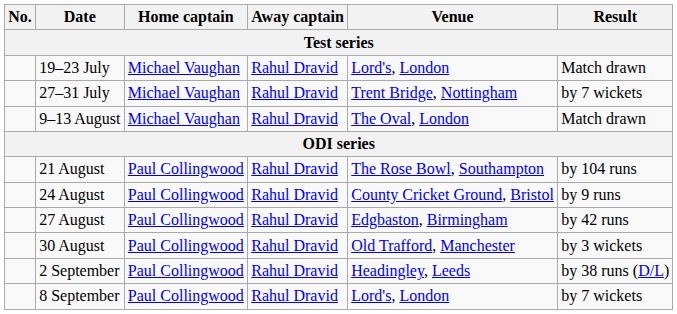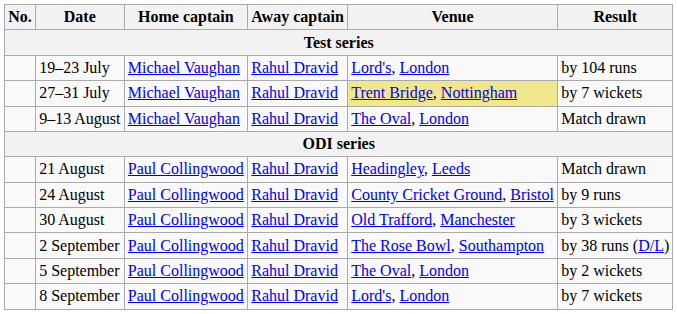 <table class="wikitable">
 <tr>
 <th>No.</th>
 <th>Date</th>
 <th>Home captain</th>
 <th>Away captain</th>
 <th>Venue</th>
 <th>Result</th>
 </tr>
 <tr>
 <th colspan="6">Test series</th>
 </tr>
 <tr>
 <td></td>
 <td>19–23 July</td>
 <td><a href='#'>Michael Vaughan</a></td>
 <td><a href='#'>Rahul Dravid</a></td>
 <td><a href='#'>Lord's</a>, <a href='#'>London</a></td>
-<td>Match drawn</td>
+<td> by 104 runs</td>
 </tr>
 <tr>
 <td></td>
 <td>27–31 July</td>
 <td><a href='#'>Michael Vaughan</a></td>
 <td><a href='#'>Rahul Dravid</a></td>
-<td><a href='#'>Trent Bridge</a>, <a href='#'>Nottingham</a></td>
+<td style="background: khaki;"><a href='#'>Trent Bridge</a>, <a href='#'>Nottingham</a></td>
 <td> by 7 wickets</td>
 </tr>
 <tr>
 <td></td>
 <td>9–13 August</td>
 <td><a href='#'>Michael Vaughan</a></td>
 <td><a href='#'>Rahul Dravid</a></td>
 <td><a href='#'>The Oval</a>, <a href='#'>London</a></td>
 <td>Match drawn</td>
 </tr>
 <tr>
 <th colspan="6">ODI series</th>
 </tr>
 <tr>
 <td></td>
 <td>21 August</td>
 <td><a href='#'>Paul Collingwood</a></td>
 <td><a href='#'>Rahul Dravid</a></td>
-<td><a href='#'>The Rose Bowl</a>, <a href='#'>Southampton</a></td>
-<td> by 104 runs</td>
+<td><a href='#'>Headingley</a>, <a href='#'>Leeds</a></td>
+<td>Match drawn</td>
 </tr>
 <tr>
 <td></td>
 <td>24 August</td>
 <td><a href='#'>Paul Collingwood</a></td>
 <td><a href='#'>Rahul Dravid</a></td>
 <td><a href='#'>County Cricket Ground</a>, <a href='#'>Bristol</a></td>
 <td> by 9 runs</td>
-</tr>
-<tr>
-<td></td>
-<td>27 August</td>
-<td><a href='#'>Paul Collingwood</a></td>
-<td><a href='#'>Rahul Dravid</a></td>
-<td><a href='#'>Edgbaston</a>, <a href='#'>Birmingham</a></td>
-<td> by 42 runs</td>
 </tr>
 <tr>
 <td></td>
 <td>30 August</td>
 <td><a href='#'>Paul Collingwood</a></td>
 <td><a href='#'>Rahul Dravid</a></td>
 <td><a href='#'>Old Trafford</a>, <a href='#'>Manchester</a></td>
 <td> by 3 wickets</td>
 </tr>
 <tr>
 <td></td>
 <td>2 September</td>
 <td><a href='#'>Paul Collingwood</a></td>
 <td><a href='#'>Rahul Dravid</a></td>
-<td><a href='#'>Headingley</a>, <a href='#'>Leeds</a></td>
+<td><a href='#'>The Rose Bowl</a>, <a href='#'>Southampton</a></td>
 <td> by 38 runs (<a href='#'>D/L</a>)</td>
+</tr>
+<tr>
+<td></td>
+<td>5 September</td>
+<td><a href='#'>Paul Collingwood</a></td>
+<td><a href='#'>Rahul Dravid</a></td>
+<td><a href='#'>The Oval</a>, <a href='#'>London</a></td>
+<td> by 2 wickets</td>
 </tr>
 <tr>
 <td></td>
 <td>8 September</td>
 <td><a href='#'>Paul Collingwood</a></td>
 <td><a href='#'>Rahul Dravid</a></td>
 <td><a href='#'>Lord's</a>, <a href='#'>London</a></td>
 <td> by 7 wickets</td>
 </tr>
 </table>
